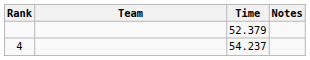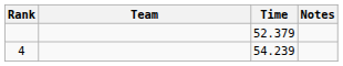 <table class="wikitable" style="text-align:center">
 <tr>
 <th>Rank</th>
 <th Style="width:18em">Team</th>
 <th>Time</th>
 <th>Notes</th>
 </tr>
 <tr>
 <td></td>
 <td style="text-align:left"></td>
 <td>52.379</td>
 <td></td>
 </tr>
 <tr>
 <td>4</td>
 <td style="text-align:left"></td>
-<td>54.237</td>
+<td>54.239</td>
 <td></td>
 </tr>
 </table>
